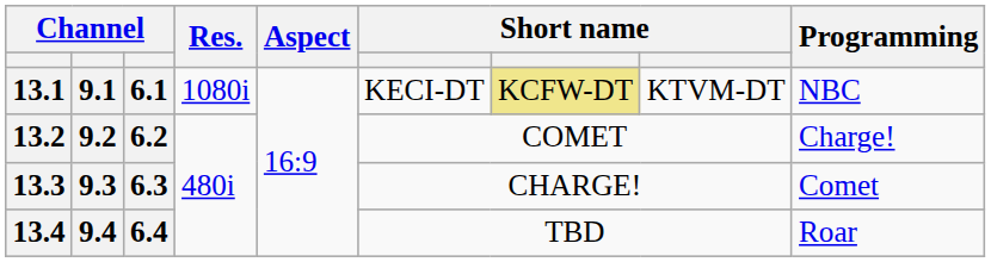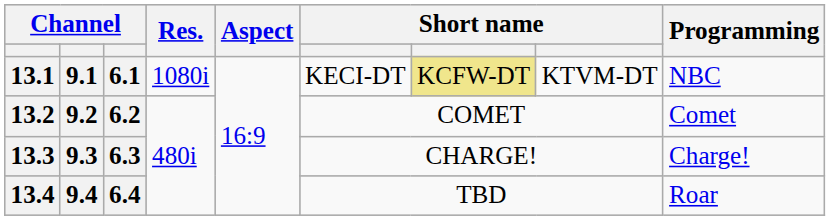 <table class="wikitable">
 <tr>
 <th scope = "col" colspan=3><a href='#'>Channel</a></th>
 <th scope = "col" rowspan=2><a href='#'>Res.</a></th>
 <th scope = "col" rowspan=2><a href='#'>Aspect</a></th>
 <th scope = "col" colspan=3>Short name</th>
 <th scope = "col" rowspan=2>Programming</th>
 </tr>
 <tr>
 <th scope = "col"></th>
 <th scope = "col"></th>
 <th scope = "col"></th>
 <th scope = "col"></th>
 <th scope = "col"></th>
 <th scope = "col"></th>
 </tr>
 <tr>
 <th scope = "row">13.1</th>
 <th scope = "row">9.1</th>
 <th scope = "row">6.1</th>
 <td><a href='#'>1080i</a></td>
 <td rowspan=4><a href='#'>16:9</a></td>
 <td>KECI-DT</td>
 <td style="background: khaki;">KCFW-DT</td>
 <td>KTVM-DT</td>
 <td><a href='#'>NBC</a></td>
 </tr>
 <tr>
 <th scope = "row">13.2</th>
 <th scope = "row">9.2</th>
 <th scope = "row">6.2</th>
 <td rowspan = "3"><a href='#'>480i</a></td>
 <td colspan=3; align="center">COMET</td>
-<td><a href='#'>Charge!</a></td>
+<td><a href='#'>Comet</a></td>
 </tr>
 <tr>
 <th scope = "row">13.3</th>
 <th scope = "row">9.3</th>
 <th scope = "row">6.3</th>
 <td colspan=3; align="center">CHARGE!</td>
-<td><a href='#'>Comet</a></td>
+<td><a href='#'>Charge!</a></td>
 </tr>
 <tr>
 <th scope = "row">13.4</th>
 <th scope = "row">9.4</th>
 <th scope = "row">6.4</th>
 <td colspan=3; align="center">TBD</td>
 <td><a href='#'>Roar</a></td>
 </tr>
 </table>
